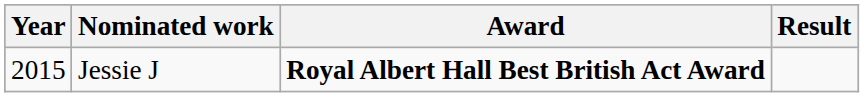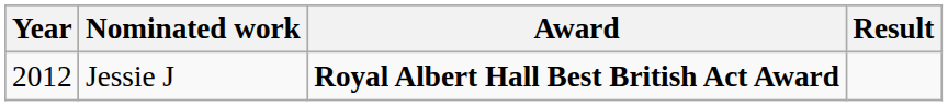 <table class="wikitable">
 <tr>
 <th>Year</th>
 <th>Nominated work</th>
 <th>Award</th>
 <th>Result</th>
 </tr>
 <tr>
-<td>2015</td>
+<td>2012</td>
 <td>Jessie J</td>
 <td><strong>Royal Albert Hall Best British Act Award</strong></td>
 <td></td>
 </tr>
 </table>
